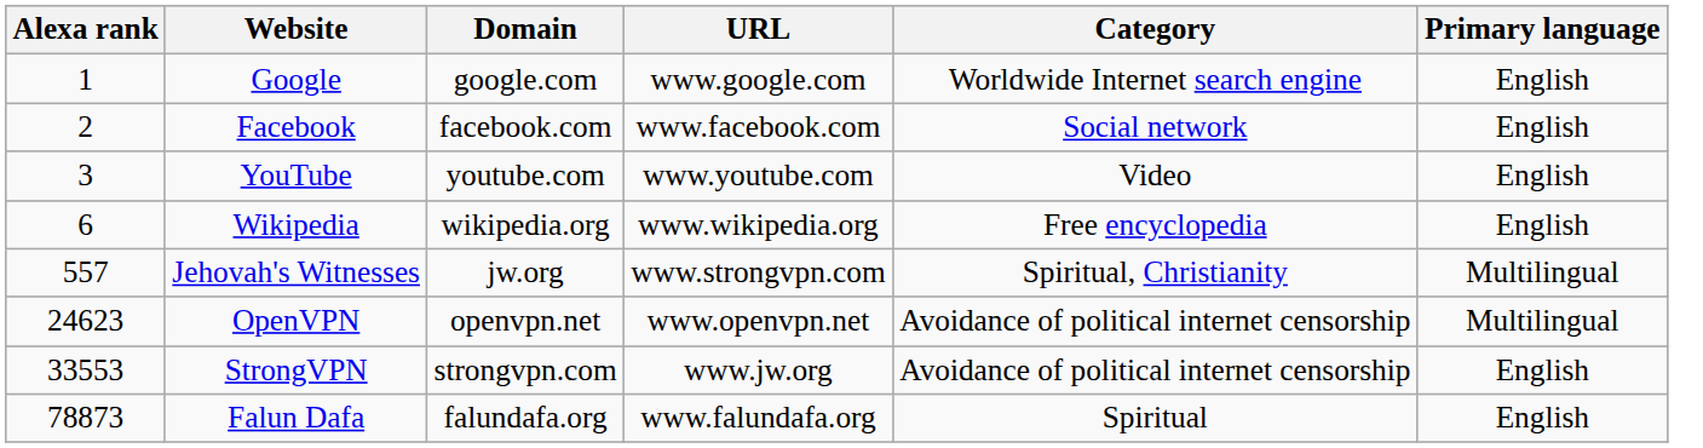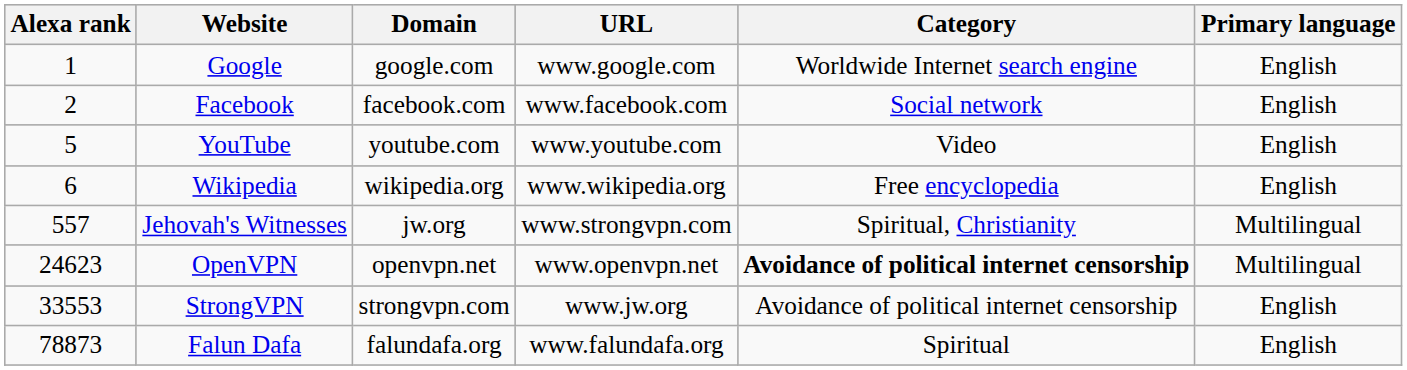 <table class="wikitable sortable" style=text-align:center>
 <tr>
 <th>Alexa rank</th>
 <th>Website</th>
 <th>Domain</th>
 <th>URL</th>
 <th>Category</th>
 <th>Primary language</th>
 </tr>
 <tr>
 <td>1</td>
 <td><a href='#'>Google</a></td>
 <td>google.com</td>
 <td>www.google.com</td>
 <td>Worldwide Internet <a href='#'>search engine</a></td>
 <td>English</td>
 </tr>
 <tr>
 <td>2</td>
 <td><a href='#'>Facebook</a></td>
 <td>facebook.com</td>
 <td>www.facebook.com</td>
 <td><a href='#'>Social network</a></td>
 <td>English</td>
 </tr>
 <tr>
-<td>3</td>
+<td>5</td>
 <td><a href='#'>YouTube</a></td>
 <td>youtube.com</td>
 <td>www.youtube.com</td>
 <td>Video</td>
 <td>English</td>
 </tr>
 <tr>
 <td>6</td>
 <td><a href='#'>Wikipedia</a></td>
 <td>wikipedia.org</td>
 <td>www.wikipedia.org</td>
 <td>Free <a href='#'>encyclopedia</a></td>
 <td>English</td>
 </tr>
 <tr>
 <td>557</td>
 <td><a href='#'>Jehovah's Witnesses</a></td>
 <td>jw.org</td>
 <td>www.strongvpn.com</td>
 <td>Spiritual, <a href='#'>Christianity</a></td>
 <td>Multilingual</td>
 </tr>
 <tr>
 <td>24623</td>
 <td><a href='#'>OpenVPN</a></td>
 <td>openvpn.net</td>
 <td>www.openvpn.net</td>
-<td>Avoidance of political internet censorship</td>
+<td><strong>Avoidance of political internet censorship</strong></td>
 <td>Multilingual</td>
 </tr>
 <tr>
 <td>33553</td>
 <td><a href='#'>StrongVPN</a></td>
 <td>strongvpn.com</td>
 <td>www.jw.org</td>
 <td>Avoidance of political internet censorship</td>
 <td>English</td>
 </tr>
 <tr>
 <td>78873</td>
 <td><a href='#'>Falun Dafa</a></td>
 <td>falundafa.org</td>
 <td>www.falundafa.org</td>
 <td>Spiritual</td>
 <td>English</td>
 </tr>
 </table>
